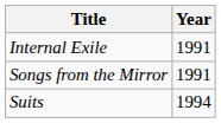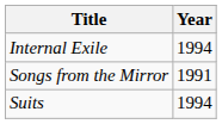 <table class="wikitable">
 <tr>
 <th>Title</th>
 <th>Year</th>
 </tr>
 <tr>
 <td><em>Internal Exile</em></td>
-<td>1991</td>
+<td>1994</td>
 </tr>
 <tr>
 <td><em>Songs from the Mirror</em></td>
 <td>1991</td>
 </tr>
 <tr>
 <td><em>Suits</em></td>
 <td>1994</td>
 </tr>
 </table>
